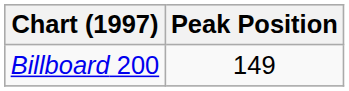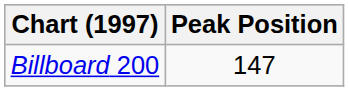 <table class="wikitable">
 <tr>
 <th align="center">Chart (1997)</th>
 <th align="center">Peak Position</th>
 </tr>
 <tr>
 <td><a href='#'><em>Billboard</em> 200</a></td>
-<td align="center">149</td>
+<td align="center">147</td>
 </tr>
 </table>
